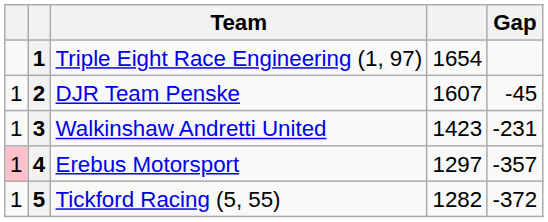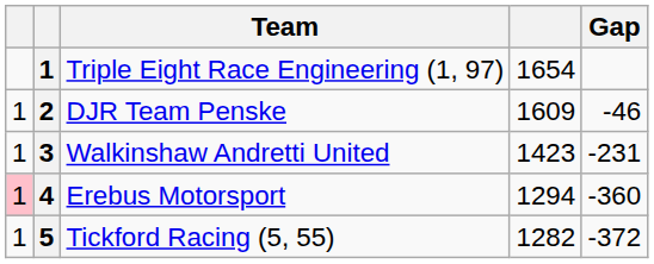 <table class="wikitable" style="font-size: 95%;">
 <tr>
 <th></th>
 <th></th>
 <th>Team</th>
 <th></th>
 <th>Gap</th>
 </tr>
 <tr>
 <td align="left"></td>
 <th>1</th>
 <td><a href='#'>Triple Eight Race Engineering</a> (1, 97)</td>
 <td align="right">1654</td>
 <td align="right"></td>
 </tr>
 <tr>
 <td align="left"> 1</td>
 <th>2</th>
 <td><a href='#'>DJR Team Penske</a></td>
-<td align="right">1607</td>
-<td align="right">-45</td>
+<td align="right">1609</td>
+<td align="right">-46</td>
 </tr>
 <tr>
 <td align="left"> 1</td>
 <th>3</th>
 <td><a href='#'>Walkinshaw Andretti United</a></td>
 <td align="right">1423</td>
 <td align="right">-231</td>
 </tr>
 <tr>
 <td align="left" style="background: pink;"> 1</td>
 <th>4</th>
 <td><a href='#'>Erebus Motorsport</a></td>
-<td align="right">1297</td>
-<td align="right">-357</td>
+<td align="right">1294</td>
+<td align="right">-360</td>
 </tr>
 <tr>
 <td align="left"> 1</td>
 <th>5</th>
 <td><a href='#'>Tickford Racing</a> (5, 55)</td>
 <td align="right">1282</td>
 <td align="right">-372</td>
 </tr>
 </table>
